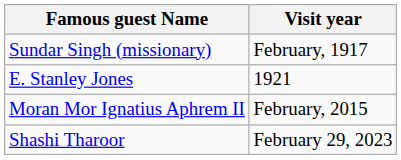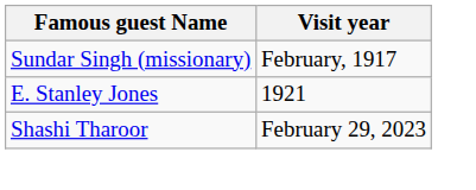 <table class="wikitable">
 <tr>
 <th>Famous guest Name</th>
 <th>Visit year</th>
 </tr>
 <tr>
 <td><a href='#'>Sundar Singh (missionary)</a></td>
 <td>February, 1917</td>
 </tr>
 <tr>
 <td><a href='#'>E. Stanley Jones</a></td>
 <td>1921</td>
 </tr>
 <tr>
-<td><a href='#'>Moran Mor Ignatius Aphrem II</a></td>
-<td>February, 2015</td>
-</tr>
-<tr>
 <td><a href='#'>Shashi Tharoor</a></td>
 <td>February 29, 2023</td>
 </tr>
 </table>
